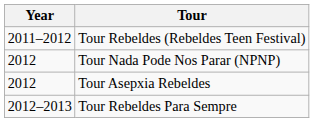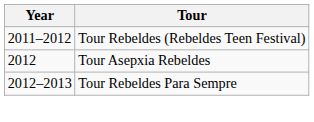 <table class="wikitable">
 <tr>
 <th>Year</th>
 <th>Tour</th>
 </tr>
 <tr>
 <td>2011–2012</td>
 <td>Tour Rebeldes (Rebeldes Teen Festival)</td>
 </tr>
 <tr>
 <td>2012</td>
-<td>Tour Nada Pode Nos Parar (NPNP)</td>
-</tr>
-<tr>
-<td>2012</td>
 <td>Tour Asepxia Rebeldes</td>
 </tr>
 <tr>
 <td>2012–2013</td>
 <td>Tour Rebeldes Para Sempre</td>
 </tr>
 </table>
